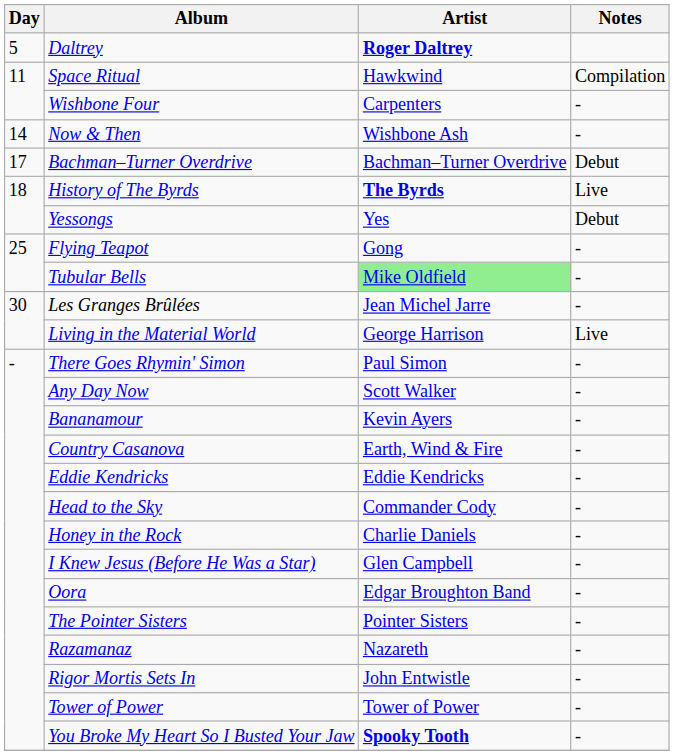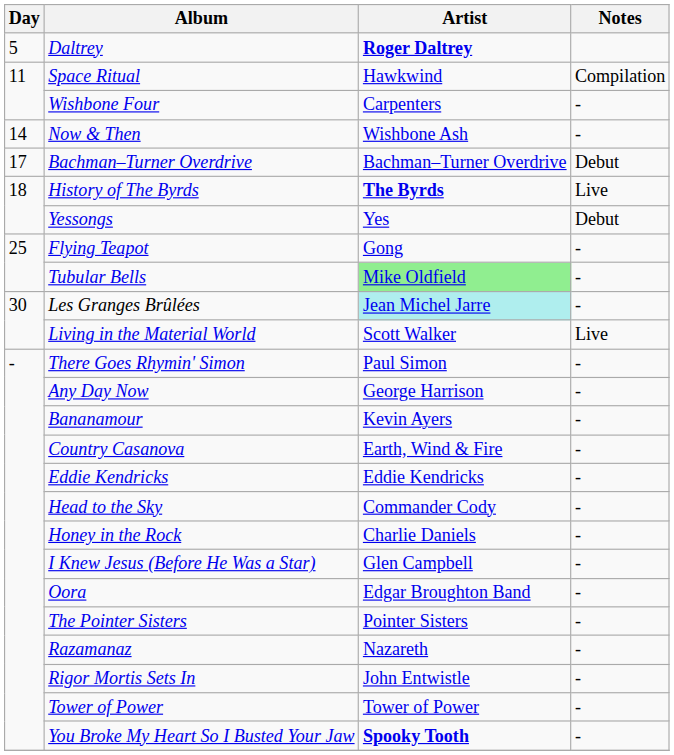 <table class="wikitable">
 <tr>
 <th>Day</th>
 <th>Album</th>
 <th>Artist</th>
 <th>Notes</th>
 </tr>
 <tr>
 <td rowspan="1" style="vertical-align:top;">5</td>
 <td><em><a href='#'>Daltrey</a></em></td>
 <td><strong><a href='#'>Roger Daltrey</a></strong></td>
 <td></td>
 </tr>
 <tr>
 <td rowspan="2" style="vertical-align:top;">11</td>
 <td><em><a href='#'>Space Ritual</a></em></td>
 <td><a href='#'>Hawkwind</a></td>
 <td>Compilation</td>
 </tr>
 <tr>
 <td><em><a href='#'>Wishbone Four</a></em></td>
 <td><a href='#'>Carpenters</a></td>
 <td>-</td>
 </tr>
 <tr>
 <td style="vertical-align:top;">14</td>
 <td><em><a href='#'>Now & Then</a></em></td>
 <td><a href='#'>Wishbone Ash</a></td>
 <td>-</td>
 </tr>
 <tr>
 <td style="vertical-align:top;">17</td>
 <td><em><a href='#'>Bachman–Turner Overdrive</a></em></td>
 <td><a href='#'>Bachman–Turner Overdrive</a></td>
 <td>Debut</td>
 </tr>
 <tr>
 <td rowspan="2" style="vertical-align:top;">18</td>
 <td><em><a href='#'>History of The Byrds</a></em></td>
 <td><strong><a href='#'>The Byrds</a></strong></td>
 <td>Live</td>
 </tr>
 <tr>
 <td><em><a href='#'>Yessongs</a></em></td>
 <td><a href='#'>Yes</a></td>
 <td>Debut</td>
 </tr>
 <tr>
 <td rowspan="2" style="vertical-align:top;">25</td>
 <td><em><a href='#'>Flying Teapot</a></em></td>
 <td><a href='#'>Gong</a></td>
 <td>-</td>
 </tr>
 <tr>
 <td><em><a href='#'>Tubular Bells</a></em></td>
 <td style="background: lightgreen;"><a href='#'>Mike Oldfield</a></td>
 <td>-</td>
 </tr>
 <tr>
 <td rowspan="2" style="vertical-align:top;">30</td>
 <td><em>Les Granges Brûlées</em></td>
-<td><a href='#'>Jean Michel Jarre</a></td>
+<td style="background: paleturquoise;"><a href='#'>Jean Michel Jarre</a></td>
 <td>-</td>
 </tr>
 <tr>
 <td><em><a href='#'>Living in the Material World</a></em></td>
-<td><a href='#'>George Harrison</a></td>
+<td><a href='#'>Scott Walker</a></td>
 <td>Live</td>
 </tr>
 <tr>
 <td rowspan="14" style="vertical-align:top;">-</td>
 <td><em><a href='#'>There Goes Rhymin' Simon</a></em></td>
 <td><a href='#'>Paul Simon</a></td>
 <td>-</td>
 </tr>
 <tr>
 <td><em><a href='#'>Any Day Now</a></em></td>
-<td><a href='#'>Scott Walker</a></td>
+<td><a href='#'>George Harrison</a></td>
 <td>-</td>
 </tr>
 <tr>
 <td><em><a href='#'>Bananamour</a></em></td>
 <td><a href='#'>Kevin Ayers</a></td>
 <td>-</td>
 </tr>
 <tr>
 <td><em><a href='#'>Country Casanova</a></em></td>
 <td><a href='#'>Earth, Wind & Fire</a></td>
 <td>-</td>
 </tr>
 <tr>
 <td><em><a href='#'>Eddie Kendricks</a></em></td>
 <td><a href='#'>Eddie Kendricks</a></td>
 <td>-</td>
 </tr>
 <tr>
 <td><em><a href='#'>Head to the Sky</a></em></td>
 <td><a href='#'>Commander Cody</a></td>
 <td>-</td>
 </tr>
 <tr>
 <td><em><a href='#'>Honey in the Rock</a></em></td>
 <td><a href='#'>Charlie Daniels</a></td>
 <td>-</td>
 </tr>
 <tr>
 <td><em><a href='#'>I Knew Jesus (Before He Was a Star)</a></em></td>
 <td><a href='#'>Glen Campbell</a></td>
 <td>-</td>
 </tr>
 <tr>
 <td><em><a href='#'>Oora</a></em></td>
 <td><a href='#'>Edgar Broughton Band</a></td>
 <td>-</td>
 </tr>
 <tr>
 <td><em><a href='#'>The Pointer Sisters</a></em></td>
 <td><a href='#'>Pointer Sisters</a></td>
 <td>-</td>
 </tr>
 <tr>
 <td><em><a href='#'>Razamanaz</a></em></td>
 <td><a href='#'>Nazareth</a></td>
 <td>-</td>
 </tr>
 <tr>
 <td><em><a href='#'>Rigor Mortis Sets In</a></em></td>
 <td><a href='#'>John Entwistle</a></td>
 <td>-</td>
 </tr>
 <tr>
 <td><em><a href='#'>Tower of Power</a></em></td>
 <td><a href='#'>Tower of Power</a></td>
 <td>-</td>
 </tr>
 <tr>
 <td><em><a href='#'>You Broke My Heart So I Busted Your Jaw</a></em></td>
 <td><strong><a href='#'>Spooky Tooth</a></strong></td>
 <td>-</td>
 </tr>
 <tr>
 </tr>
 </table>
